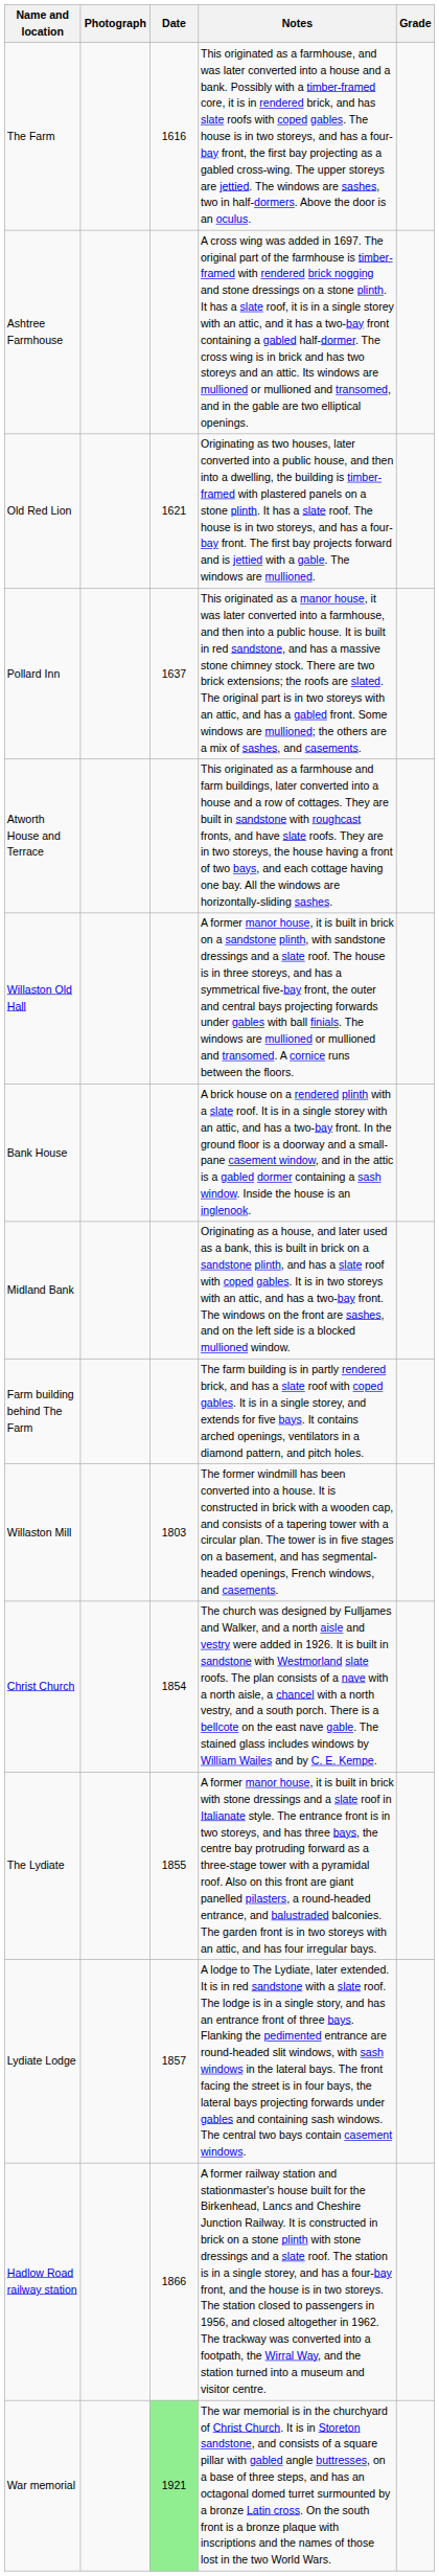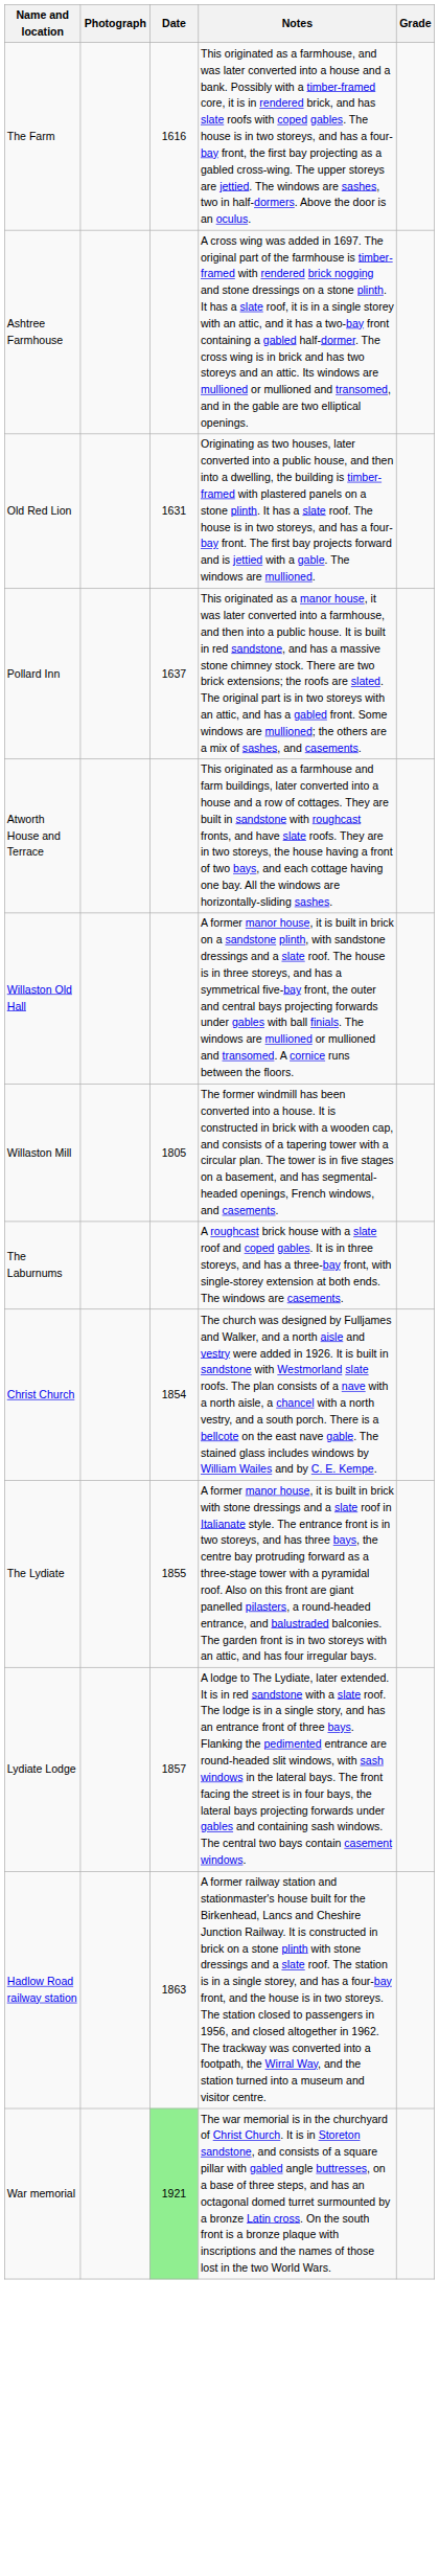 <table class="wikitable sortable plainrowheaders" style="width:100%;border:0px;text-align:left;line-height:150%;">
 <tr>
 <th scope="col"  style="width:150px">Name and location</th>
 <th scope="col"  style="width:100px" class="unsortable">Photograph</th>
 <th scope="col"  style="width:120px">Date</th>
 <th scope="col"  style="width:650px" class="unsortable">Notes</th>
 <th scope="col"  style="width:50px">Grade</th>
 </tr>
 <tr>
 <td>The Farm<br><small></small></td>
 <td></td>
 <td align="center">1616</td>
 <td>This originated as a farmhouse, and was later converted into a house and a bank.  Possibly with a <a href='#'>timber-framed</a> core, it is in <a href='#'>rendered</a> brick, and has <a href='#'>slate</a> roofs with <a href='#'>coped</a> <a href='#'>gables</a>.  The house is in two storeys, and has a four-<a href='#'>bay</a> front, the first bay projecting as a gabled cross-wing.  The upper storeys are <a href='#'>jettied</a>.  The windows are <a href='#'>sashes</a>, two in half-<a href='#'>dormers</a>.  Above the door is an <a href='#'>oculus</a>.</td>
 <td align="center" ></td>
 </tr>
 <tr>
 <td>Ashtree Farmhouse<br><small></small></td>
 <td></td>
 <td align="center"></td>
 <td>A cross wing was added in 1697.  The original part of the farmhouse is <a href='#'>timber-framed</a> with <a href='#'>rendered</a> <a href='#'>brick nogging</a> and stone dressings on a stone <a href='#'>plinth</a>.  It has a <a href='#'>slate</a> roof, it is in a single storey with an attic, and it has a two-<a href='#'>bay</a> front containing a <a href='#'>gabled</a> half-<a href='#'>dormer</a>.  The cross wing is in brick and has two storeys and an attic.  Its windows are <a href='#'>mullioned</a> or mullioned and <a href='#'>transomed</a>, and in the gable are two elliptical openings.</td>
 <td align="center" ></td>
 </tr>
 <tr>
 <td>Old Red Lion<br><small></small></td>
 <td></td>
-<td align="center">1621</td>
+<td align="center">1631</td>
 <td>Originating as two houses, later converted into a public house, and then into a dwelling, the building is <a href='#'>timber-framed</a> with plastered panels on a stone <a href='#'>plinth</a>.  It has a <a href='#'>slate</a> roof.  The house is in two storeys, and has a four-<a href='#'>bay</a> front.  The first bay projects forward and is <a href='#'>jettied</a> with a <a href='#'>gable</a>.  The windows are <a href='#'>mullioned</a>.</td>
 <td align="center" ></td>
 </tr>
 <tr>
 <td>Pollard Inn<br><small></small></td>
 <td></td>
 <td align="center">1637</td>
 <td>This originated as a <a href='#'>manor house</a>, it was later converted into a farmhouse, and then into a public house.  It is built in red <a href='#'>sandstone</a>, and has a massive stone chimney stock.  There are two brick extensions; the roofs are <a href='#'>slated</a>.  The original part is in two storeys with an attic, and has a <a href='#'>gabled</a> front.  Some windows are <a href='#'>mullioned</a>; the others are a mix of <a href='#'>sashes</a>, and <a href='#'>casements</a>.</td>
 <td align="center" ></td>
 </tr>
 <tr>
 <td>Atworth House and Terrace<br><small></small></td>
 <td><br></td>
 <td align="center"></td>
 <td>This originated as a farmhouse and farm buildings, later converted into a house and a row of cottages.  They are built in <a href='#'>sandstone</a> with <a href='#'>roughcast</a> fronts, and have <a href='#'>slate</a> roofs.  They are in two storeys, the house having a front of two <a href='#'>bays</a>, and each cottage having one bay.  All the windows are horizontally-sliding <a href='#'>sashes</a>.</td>
 <td align="center" ></td>
 </tr>
 <tr>
 <td><a href='#'>Willaston Old Hall</a><br><small></small></td>
 <td></td>
 <td align="center"></td>
 <td>A former <a href='#'>manor house</a>, it is built in brick on a <a href='#'>sandstone</a> <a href='#'>plinth</a>, with sandstone dressings and a <a href='#'>slate</a> roof. The house is in three storeys, and has a symmetrical five-<a href='#'>bay</a> front, the outer and central bays projecting forwards under <a href='#'>gables</a> with ball <a href='#'>finials</a>.  The windows are <a href='#'>mullioned</a> or mullioned and <a href='#'>transomed</a>.  A <a href='#'>cornice</a> runs between the floors.</td>
 <td align="center" ></td>
 </tr>
 <tr>
-<td>Bank House<br><small></small></td>
+<td>Willaston Mill<br><small></small></td>
 <td></td>
-<td align="center"></td>
-<td>A brick house on a <a href='#'>rendered</a> <a href='#'>plinth</a> with a <a href='#'>slate</a> roof.  It is in a single storey with an attic, and has a two-<a href='#'>bay</a> front.  In the ground floor is a doorway and a small-pane <a href='#'>casement window</a>, and in the attic is a <a href='#'>gabled</a> <a href='#'>dormer</a> containing a <a href='#'>sash window</a>.  Inside the house is an <a href='#'>inglenook</a>.</td>
+<td align="center">1805</td>
+<td>The former windmill has been converted into a house.  It is constructed in brick with a wooden cap, and consists of a tapering tower with a circular plan.  The tower is in five stages on a basement, and has segmental-headed openings, French windows, and <a href='#'>casements</a>.</td>
 <td align="center" ></td>
 </tr>
 <tr>
-<td>Midland Bank<br><small></small></td>
+<td>The Laburnums<br><small></small></td>
 <td></td>
 <td align="center"></td>
-<td>Originating as a house, and later used as a bank, this is built in brick on a <a href='#'>sandstone</a> <a href='#'>plinth</a>, and has a <a href='#'>slate</a> roof with <a href='#'>coped</a> <a href='#'>gables</a>.  It is in two storeys with an attic, and has a two-<a href='#'>bay</a> front.  The windows on the front are <a href='#'>sashes</a>, and on the left side is a blocked <a href='#'>mullioned</a> window.</td>
-<td align="center" ></td>
-</tr>
-<tr>
-<td>Farm building behind The Farm<br><small></small></td>
-<td></td>
-<td align="center"></td>
-<td>The farm building is in partly <a href='#'>rendered</a> brick, and has a <a href='#'>slate</a> roof with <a href='#'>coped</a> <a href='#'>gables</a>.  It is in a single storey, and extends for five <a href='#'>bays</a>.  It contains arched openings, ventilators in a diamond pattern, and pitch holes.</td>
-<td align="center" ></td>
-</tr>
-<tr>
-<td>Willaston Mill<br><small></small></td>
-<td></td>
-<td align="center">1803</td>
-<td>The former windmill has been converted into a house.  It is constructed in brick with a wooden cap, and consists of a tapering tower with a circular plan.  The tower is in five stages on a basement, and has segmental-headed openings, French windows, and <a href='#'>casements</a>.</td>
+<td>A <a href='#'>roughcast</a> brick house with a <a href='#'>slate</a> roof and <a href='#'>coped</a> <a href='#'>gables</a>.  It is in three storeys, and has a three-<a href='#'>bay</a> front, with single-storey extension at both ends.  The windows are <a href='#'>casements</a>.</td>
 <td align="center" ></td>
 </tr>
 <tr>
 <td><a href='#'>Christ Church</a><br><small></small></td>
 <td></td>
 <td align="center">1854</td>
 <td>The church was designed by Fulljames and Walker, and a north <a href='#'>aisle</a> and <a href='#'>vestry</a> were added in 1926.  It is built in <a href='#'>sandstone</a> with <a href='#'>Westmorland</a> <a href='#'>slate</a> roofs.  The plan consists of a <a href='#'>nave</a> with a north aisle, a <a href='#'>chancel</a> with a north vestry, and a south porch.  There is a <a href='#'>bellcote</a> on the east nave <a href='#'>gable</a>.  The stained glass includes windows by <a href='#'>William Wailes</a> and by <a href='#'>C. E. Kempe</a>.</td>
 <td align="center" ></td>
 </tr>
 <tr>
 <td>The Lydiate<br><small></small></td>
 <td></td>
 <td align="center">1855</td>
 <td>A former <a href='#'>manor house</a>, it is built in brick with stone dressings and a <a href='#'>slate</a> roof in <a href='#'>Italianate</a> style.  The entrance front is in two storeys, and has three <a href='#'>bays</a>, the centre bay protruding forward as a three-stage tower with a pyramidal roof.  Also on this front are giant panelled <a href='#'>pilasters</a>, a round-headed entrance, and <a href='#'>balustraded</a> balconies.  The garden front is in two storeys with an attic, and has four irregular bays.</td>
 <td align="center" ></td>
 </tr>
 <tr>
 <td>Lydiate Lodge<br><small></small></td>
 <td></td>
 <td align="center">1857</td>
 <td>A lodge to The Lydiate, later extended.  It is in red <a href='#'>sandstone</a> with a <a href='#'>slate</a> roof.  The lodge is in a single story, and has an entrance front of three <a href='#'>bays</a>.  Flanking the <a href='#'>pedimented</a> entrance are round-headed slit windows, with <a href='#'>sash windows</a> in the lateral bays.  The front facing the street is in four bays, the lateral bays projecting forwards under <a href='#'>gables</a> and containing sash windows.  The central two bays contain <a href='#'>casement windows</a>.</td>
 <td align="center" ></td>
 </tr>
 <tr>
 <td><a href='#'>Hadlow Road railway station</a><br><small></small></td>
 <td></td>
-<td align="center">1866</td>
+<td align="center">1863</td>
 <td>A former railway station and stationmaster's house built for the Birkenhead, Lancs and Cheshire Junction Railway.  It is constructed in brick on a stone <a href='#'>plinth</a> with stone dressings and a <a href='#'>slate</a> roof.  The station is in a single storey, and has a four-<a href='#'>bay</a> front, and the house is in two storeys.  The station closed to passengers in 1956, and closed altogether in 1962.  The trackway was converted into a footpath, the <a href='#'>Wirral Way</a>, and the station turned into a museum and visitor centre.</td>
 <td align="center" ></td>
 </tr>
 <tr>
 <td>War memorial<br><small></small></td>
 <td></td>
 <td align="center" style="background: lightgreen;">1921</td>
 <td>The war memorial is in the churchyard of <a href='#'>Christ Church</a>.  It is in <a href='#'>Storeton</a> <a href='#'>sandstone</a>, and consists of a square pillar with <a href='#'>gabled</a> angle <a href='#'>buttresses</a>, on a base of three steps, and has an octagonal domed turret surmounted by a bronze <a href='#'>Latin cross</a>.  On the south front is a bronze plaque with inscriptions and the names of those lost in the two World Wars.</td>
 <td align="center" ></td>
 </tr>
 <tr>
 </tr>
 </table>
